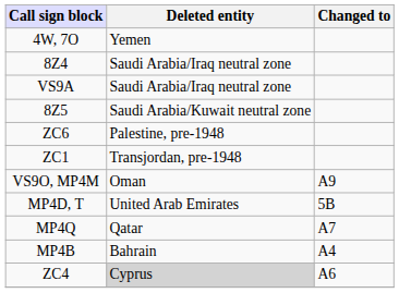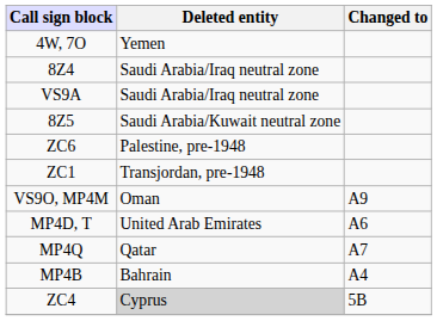 <table class=wikitable style="margin: 1em auto 1em auto;">
 <tr>
 <th style="background: #ddddff;">Call sign block</th>
 <th>Deleted entity</th>
 <th>Changed to</th>
 </tr>
 <tr>
 <td align="center">4W, 7O</td>
 <td>Yemen</td>
 <td></td>
 </tr>
 <tr>
 <td align="center">8Z4</td>
 <td>Saudi Arabia/Iraq neutral zone</td>
 <td></td>
 </tr>
 <tr>
 <td align="center">VS9A</td>
 <td>Saudi Arabia/Iraq neutral zone</td>
 <td></td>
 </tr>
 <tr>
 <td align="center">8Z5</td>
 <td>Saudi Arabia/Kuwait neutral zone</td>
 <td></td>
 </tr>
 <tr>
 <td align="center">ZC6</td>
 <td>Palestine, pre-1948</td>
 <td></td>
 </tr>
 <tr>
 <td align="center">ZC1</td>
 <td>Transjordan, pre-1948</td>
 <td></td>
 </tr>
 <tr>
 <td align="center">VS9O, MP4M</td>
 <td>Oman</td>
 <td>A9</td>
 </tr>
 <tr>
 <td align="center">MP4D, T</td>
 <td>United Arab Emirates</td>
-<td>5B</td>
+<td>A6</td>
 </tr>
 <tr>
 <td align="center">MP4Q</td>
 <td>Qatar</td>
 <td>A7</td>
 </tr>
 <tr>
 <td align="center">MP4B</td>
 <td>Bahrain</td>
 <td>A4</td>
 </tr>
 <tr>
 <td align="center">ZC4</td>
 <td style="background: lightgrey;">Cyprus</td>
-<td>A6</td>
+<td>5B</td>
 </tr>
 <tr>
 </tr>
 </table>
